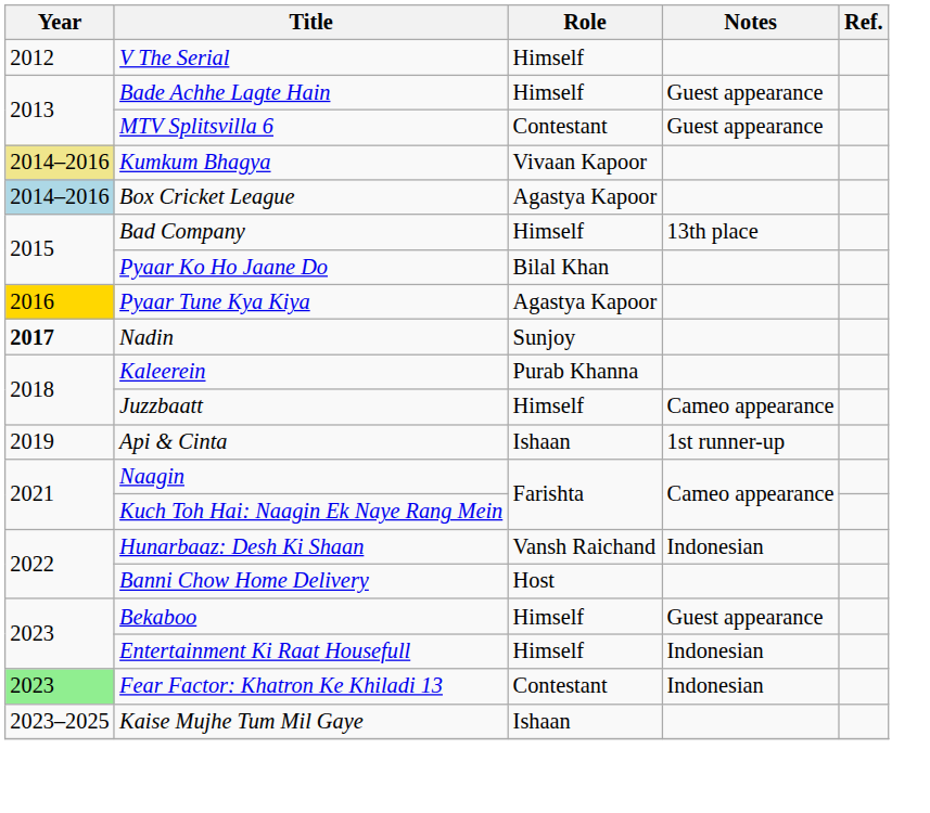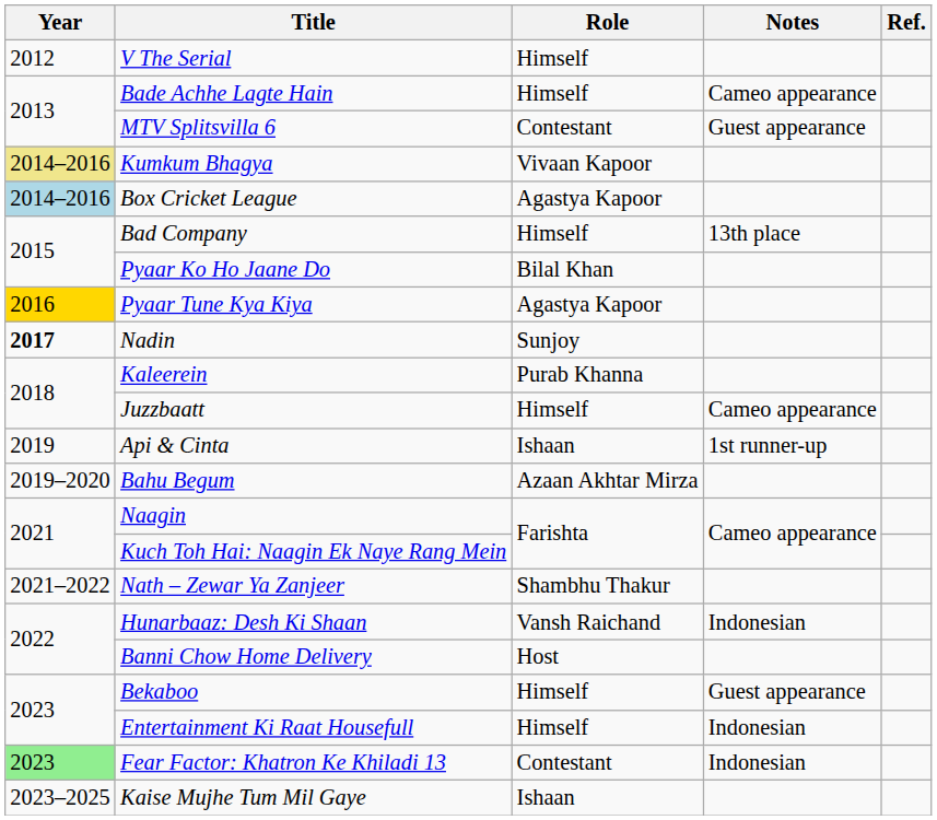 <table class="wikitable">
 <tr>
 <th>Year</th>
 <th>Title</th>
 <th>Role</th>
 <th>Notes</th>
 <th>Ref.</th>
 </tr>
 <tr>
 <td>2012</td>
 <td><em><a href='#'>V The Serial</a></em></td>
 <td>Himself</td>
 <td></td>
 <td></td>
 </tr>
 <tr>
 <td rowspan="2">2013</td>
 <td><em><a href='#'>Bade Achhe Lagte Hain</a></em></td>
 <td>Himself</td>
-<td>Guest appearance</td>
+<td>Cameo appearance</td>
 <td></td>
 </tr>
 <tr>
 <td><em><a href='#'>MTV Splitsvilla 6</a></em></td>
 <td>Contestant</td>
 <td>Guest appearance</td>
 <td></td>
 </tr>
 <tr>
 <td style="background: khaki;">2014–2016</td>
 <td><em><a href='#'>Kumkum Bhagya</a></em></td>
 <td>Vivaan Kapoor</td>
 <td></td>
 <td></td>
 </tr>
 <tr>
 <td style="background: lightblue;">2014–2016</td>
 <td><em>Box Cricket League</em></td>
 <td>Agastya Kapoor</td>
 <td></td>
 <td></td>
 </tr>
 <tr>
 <td rowspan="2">2015</td>
 <td><em>Bad Company</em></td>
 <td>Himself</td>
 <td>13th place</td>
 <td></td>
 </tr>
 <tr>
 <td><em><a href='#'>Pyaar Ko Ho Jaane Do</a></em></td>
 <td>Bilal Khan</td>
 <td></td>
 <td></td>
 </tr>
 <tr>
 <td style="background: gold;">2016</td>
 <td><em><a href='#'>Pyaar Tune Kya Kiya</a></em></td>
 <td>Agastya Kapoor</td>
 <td></td>
 <td></td>
 </tr>
 <tr>
 <td><strong>2017</strong></td>
 <td><em>Nadin</em></td>
 <td>Sunjoy</td>
 <td></td>
 <td></td>
 </tr>
 <tr>
 <td rowspan="2">2018</td>
 <td><em><a href='#'>Kaleerein</a></em></td>
 <td>Purab Khanna</td>
 <td></td>
 <td></td>
 </tr>
 <tr>
 <td><em>Juzzbaatt</em></td>
 <td>Himself</td>
 <td>Cameo appearance</td>
 <td></td>
 </tr>
 <tr>
 <td>2019</td>
 <td><em>Api & Cinta</em></td>
 <td>Ishaan</td>
 <td>1st runner-up</td>
 <td></td>
 </tr>
 <tr>
+<td>2019–2020</td>
+<td><em><a href='#'>Bahu Begum</a></em></td>
+<td>Azaan Akhtar Mirza</td>
+<td></td>
+<td></td>
+</tr>
+<tr>
 <td rowspan="2">2021</td>
 <td><em><a href='#'>Naagin</a></em></td>
 <td rowspan="2">Farishta</td>
 <td rowspan="2">Cameo appearance</td>
 <td></td>
 </tr>
 <tr>
 <td><em><a href='#'>Kuch Toh Hai: Naagin Ek Naye Rang Mein</a></em></td>
+<td></td>
+</tr>
+<tr>
+<td>2021–2022</td>
+<td><em><a href='#'>Nath – Zewar Ya Zanjeer</a></em></td>
+<td>Shambhu Thakur</td>
+<td></td>
 <td></td>
 </tr>
 <tr>
 <td rowspan="2">2022</td>
 <td><em><a href='#'>Hunarbaaz: Desh Ki Shaan</a></em></td>
 <td>Vansh Raichand</td>
 <td>Indonesian</td>
 <td></td>
 </tr>
 <tr>
 <td><em><a href='#'>Banni Chow Home Delivery</a></em></td>
 <td>Host</td>
 <td></td>
 <td></td>
 </tr>
 <tr>
 <td rowspan="2">2023</td>
 <td><em><a href='#'>Bekaboo</a></em></td>
 <td>Himself</td>
 <td>Guest appearance</td>
 <td></td>
 </tr>
 <tr>
 <td><em><a href='#'>Entertainment Ki Raat Housefull</a></em></td>
 <td>Himself</td>
 <td>Indonesian</td>
 <td></td>
 </tr>
 <tr>
 <td style="background: lightgreen;">2023</td>
 <td><em><a href='#'>Fear Factor: Khatron Ke Khiladi 13</a></em></td>
 <td>Contestant</td>
 <td>Indonesian</td>
 <td></td>
 </tr>
 <tr>
 <td>2023–2025</td>
 <td><em>Kaise Mujhe Tum Mil Gaye</em></td>
 <td>Ishaan</td>
 <td></td>
 <td></td>
 </tr>
 <tr>
 </tr>
 </table>
